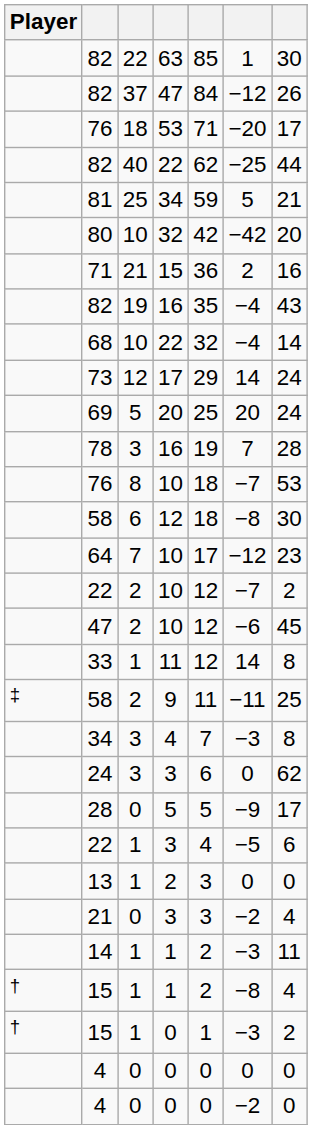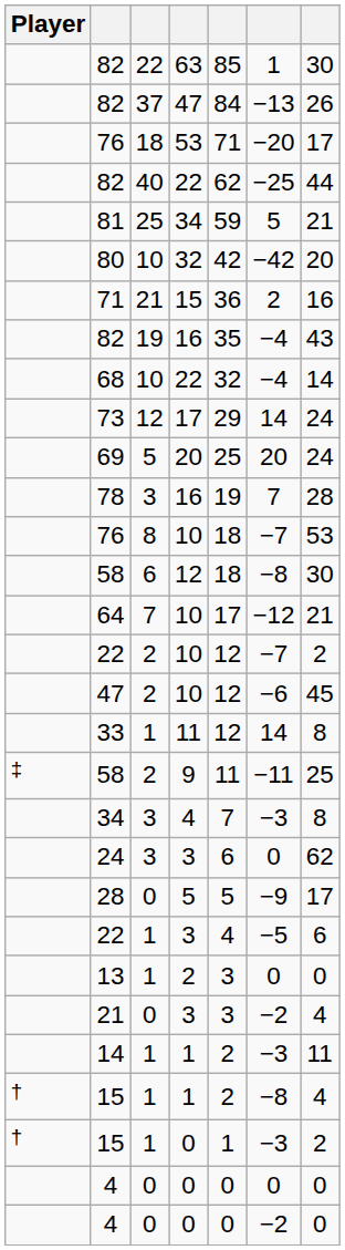 <table class="wikitable sortable" style="text-align:center;">
 <tr>
 <th>Player</th>
 <th></th>
 <th></th>
 <th></th>
 <th></th>
 <th data-sort-type="number"></th>
 <th></th>
 </tr>
 <tr>
 <td style="text-align:left;"></td>
 <td>82</td>
 <td>22</td>
 <td>63</td>
 <td>85</td>
 <td>1</td>
 <td>30</td>
 </tr>
 <tr>
 <td style="text-align:left;"></td>
 <td>82</td>
 <td>37</td>
 <td>47</td>
 <td>84</td>
-<td>−12</td>
+<td>−13</td>
 <td>26</td>
 </tr>
 <tr>
 <td style="text-align:left;"></td>
 <td>76</td>
 <td>18</td>
 <td>53</td>
 <td>71</td>
 <td>−20</td>
 <td>17</td>
 </tr>
 <tr>
 <td style="text-align:left;"></td>
 <td>82</td>
 <td>40</td>
 <td>22</td>
 <td>62</td>
 <td>−25</td>
 <td>44</td>
 </tr>
 <tr>
 <td style="text-align:left;"></td>
 <td>81</td>
 <td>25</td>
 <td>34</td>
 <td>59</td>
 <td>5</td>
 <td>21</td>
 </tr>
 <tr>
 <td style="text-align:left;"></td>
 <td>80</td>
 <td>10</td>
 <td>32</td>
 <td>42</td>
 <td>−42</td>
 <td>20</td>
 </tr>
 <tr>
 <td style="text-align:left;"></td>
 <td>71</td>
 <td>21</td>
 <td>15</td>
 <td>36</td>
 <td>2</td>
 <td>16</td>
 </tr>
 <tr>
 <td style="text-align:left;"></td>
 <td>82</td>
 <td>19</td>
 <td>16</td>
 <td>35</td>
 <td>−4</td>
 <td>43</td>
 </tr>
 <tr>
 <td style="text-align:left;"></td>
 <td>68</td>
 <td>10</td>
 <td>22</td>
 <td>32</td>
 <td>−4</td>
 <td>14</td>
 </tr>
 <tr>
 <td style="text-align:left;"></td>
 <td>73</td>
 <td>12</td>
 <td>17</td>
 <td>29</td>
 <td>14</td>
 <td>24</td>
 </tr>
 <tr>
 <td style="text-align:left;"></td>
 <td>69</td>
 <td>5</td>
 <td>20</td>
 <td>25</td>
 <td>20</td>
 <td>24</td>
 </tr>
 <tr>
 <td style="text-align:left;"></td>
 <td>78</td>
 <td>3</td>
 <td>16</td>
 <td>19</td>
 <td>7</td>
 <td>28</td>
 </tr>
 <tr>
 <td style="text-align:left;"></td>
 <td>76</td>
 <td>8</td>
 <td>10</td>
 <td>18</td>
 <td>−7</td>
 <td>53</td>
 </tr>
 <tr>
 <td style="text-align:left;"></td>
 <td>58</td>
 <td>6</td>
 <td>12</td>
 <td>18</td>
 <td>−8</td>
 <td>30</td>
 </tr>
 <tr>
 <td style="text-align:left;"></td>
 <td>64</td>
 <td>7</td>
 <td>10</td>
 <td>17</td>
 <td>−12</td>
-<td>23</td>
+<td>21</td>
 </tr>
 <tr>
 <td style="text-align:left;"></td>
 <td>22</td>
 <td>2</td>
 <td>10</td>
 <td>12</td>
 <td>−7</td>
 <td>2</td>
 </tr>
 <tr>
 <td style="text-align:left;"></td>
 <td>47</td>
 <td>2</td>
 <td>10</td>
 <td>12</td>
 <td>−6</td>
 <td>45</td>
 </tr>
 <tr>
 <td style="text-align:left;"></td>
 <td>33</td>
 <td>1</td>
 <td>11</td>
 <td>12</td>
 <td>14</td>
 <td>8</td>
 </tr>
 <tr>
 <td style="text-align:left;"><sup>‡</sup></td>
 <td>58</td>
 <td>2</td>
 <td>9</td>
 <td>11</td>
 <td>−11</td>
 <td>25</td>
 </tr>
 <tr>
 <td style="text-align:left;"></td>
 <td>34</td>
 <td>3</td>
 <td>4</td>
 <td>7</td>
 <td>−3</td>
 <td>8</td>
 </tr>
 <tr>
 <td style="text-align:left;"></td>
 <td>24</td>
 <td>3</td>
 <td>3</td>
 <td>6</td>
 <td>0</td>
 <td>62</td>
 </tr>
 <tr>
 <td style="text-align:left;"></td>
 <td>28</td>
 <td>0</td>
 <td>5</td>
 <td>5</td>
 <td>−9</td>
 <td>17</td>
 </tr>
 <tr>
 <td style="text-align:left;"></td>
 <td>22</td>
 <td>1</td>
 <td>3</td>
 <td>4</td>
 <td>−5</td>
 <td>6</td>
 </tr>
 <tr>
 <td style="text-align:left;"></td>
 <td>13</td>
 <td>1</td>
 <td>2</td>
 <td>3</td>
 <td>0</td>
 <td>0</td>
 </tr>
 <tr>
 <td style="text-align:left;"></td>
 <td>21</td>
 <td>0</td>
 <td>3</td>
 <td>3</td>
 <td>−2</td>
 <td>4</td>
 </tr>
 <tr>
 <td style="text-align:left;"></td>
 <td>14</td>
 <td>1</td>
 <td>1</td>
 <td>2</td>
 <td>−3</td>
 <td>11</td>
 </tr>
 <tr>
 <td style="text-align:left;"><sup>†</sup></td>
 <td>15</td>
 <td>1</td>
 <td>1</td>
 <td>2</td>
 <td>−8</td>
 <td>4</td>
 </tr>
 <tr>
 <td style="text-align:left;"><sup>†</sup></td>
 <td>15</td>
 <td>1</td>
 <td>0</td>
 <td>1</td>
 <td>−3</td>
 <td>2</td>
 </tr>
 <tr>
 <td style="text-align:left;"></td>
 <td>4</td>
 <td>0</td>
 <td>0</td>
 <td>0</td>
 <td>0</td>
 <td>0</td>
 </tr>
 <tr>
 <td style="text-align:left;"></td>
 <td>4</td>
 <td>0</td>
 <td>0</td>
 <td>0</td>
 <td>−2</td>
 <td>0</td>
 </tr>
 </table>
